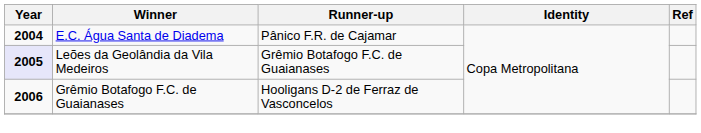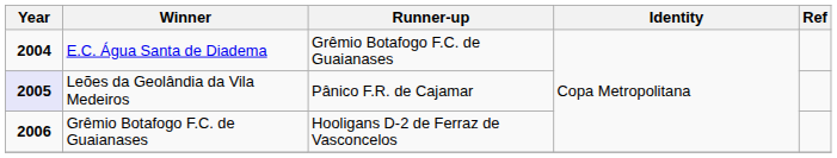 <table class="wikitable sortable" style="width:88%; font-size:90%">
 <tr>
 <th width="7%"><strong>Year</strong></th>
 <th width="30%"><strong>Winner</strong></th>
 <th width="30%"><strong>Runner-up</strong></th>
 <th width="30%"><strong>Identity</strong></th>
 <th width="5%"><strong>Ref</strong></th>
 </tr>
 <tr>
 <td align="center"><strong>2004</strong></td>
 <td><a href='#'>E.C. Água Santa de Diadema</a></td>
-<td>Pânico F.R. de Cajamar</td>
+<td>Grêmio Botafogo F.C. de Guaianases</td>
 <td rowspan="3">Copa Metropolitana</td>
 <td></td>
 </tr>
 <tr>
 <td align="center" style="background: lavender;"><strong>2005</strong></td>
 <td>Leões da Geolândia da Vila Medeiros</td>
-<td>Grêmio Botafogo F.C. de Guaianases</td>
+<td>Pânico F.R. de Cajamar</td>
 <td></td>
 </tr>
 <tr>
 <td align="center"><strong>2006</strong></td>
 <td>Grêmio Botafogo F.C. de Guaianases</td>
 <td>Hooligans D-2 de Ferraz de Vasconcelos</td>
 <td></td>
 </tr>
 <tr>
 </tr>
 </table>
